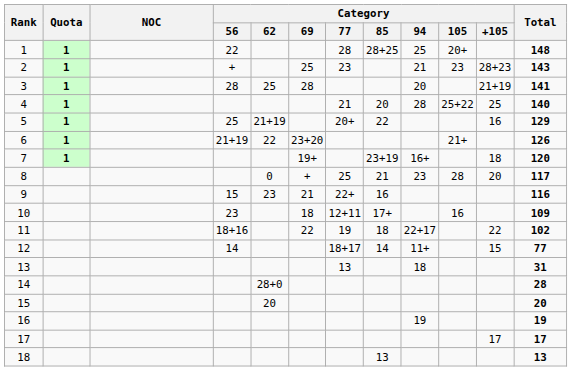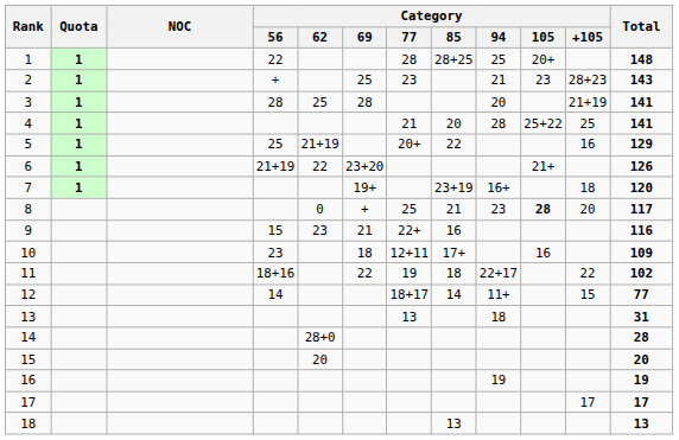 <table class="wikitable" style="text-align:center; font-size:90%">
 <tr>
 <th rowspan=2 width=40>Rank</th>
 <th rowspan=2 width=50>Quota</th>
 <th rowspan=2 width=180>NOC</th>
 <th colspan=8>Category</th>
 <th rowspan=2 width=60>Total</th>
 </tr>
 <tr>
 <th width=35>56</th>
 <th width=35>62</th>
 <th width=35>69</th>
 <th width=35>77</th>
 <th width=35>85</th>
 <th width=35>94</th>
 <th width=35>105</th>
 <th width=35>+105</th>
 </tr>
 <tr>
 <td>1</td>
 <td bgcolor=#ccffcc><strong>1</strong></td>
 <td align=left></td>
 <td>22</td>
 <td></td>
 <td></td>
 <td>28</td>
 <td>28+25</td>
 <td>25</td>
 <td>20+</td>
 <td></td>
 <td><strong>148</strong></td>
 </tr>
 <tr>
 <td>2</td>
 <td bgcolor=#ccffcc><strong>1</strong></td>
 <td align=left></td>
 <td>+</td>
 <td></td>
 <td>25</td>
 <td>23</td>
 <td></td>
 <td>21</td>
 <td>23</td>
 <td>28+23</td>
 <td><strong>143</strong></td>
 </tr>
 <tr>
 <td>3</td>
 <td bgcolor=#ccffcc><strong>1</strong></td>
 <td align=left></td>
 <td>28</td>
 <td>25</td>
 <td>28</td>
 <td></td>
 <td></td>
 <td>20</td>
 <td></td>
 <td>21+19</td>
 <td><strong>141 </strong></td>
 </tr>
 <tr>
 <td>4</td>
 <td bgcolor=#ccffcc><strong>1</strong></td>
 <td align=left></td>
 <td></td>
 <td></td>
 <td></td>
 <td>21</td>
 <td>20</td>
 <td>28</td>
 <td>25+22</td>
 <td>25</td>
-<td><strong>140</strong></td>
+<td><strong>141</strong></td>
 </tr>
 <tr>
 <td>5</td>
 <td bgcolor=#ccffcc><strong>1</strong></td>
 <td align=left></td>
 <td>25</td>
 <td>21+19</td>
 <td></td>
 <td>20+</td>
 <td>22</td>
 <td></td>
 <td></td>
 <td>16</td>
 <td><strong>129 </strong></td>
 </tr>
 <tr>
 <td>6</td>
 <td bgcolor=#ccffcc><strong>1</strong></td>
 <td align=left></td>
 <td>21+19</td>
 <td>22</td>
 <td>23+20</td>
 <td></td>
 <td></td>
 <td></td>
 <td>21+</td>
 <td></td>
 <td><strong>126</strong></td>
 </tr>
 <tr>
 <td>7</td>
 <td bgcolor=#ccffcc><strong>1</strong></td>
 <td align=left></td>
 <td></td>
 <td></td>
 <td>19+</td>
 <td></td>
 <td>23+19</td>
 <td>16+</td>
 <td></td>
 <td>18</td>
 <td><strong>120</strong></td>
 </tr>
 <tr>
 <td>8</td>
 <td></td>
 <td align=left></td>
 <td></td>
 <td>0</td>
 <td>+</td>
 <td>25</td>
 <td>21</td>
 <td>23</td>
-<td>28</td>
+<td><strong>28</strong></td>
 <td>20</td>
 <td><strong>117</strong></td>
 </tr>
 <tr>
 <td>9</td>
 <td></td>
 <td align=left></td>
 <td>15</td>
 <td>23</td>
 <td>21</td>
 <td>22+</td>
 <td>16</td>
 <td></td>
 <td></td>
 <td></td>
 <td><strong>116</strong></td>
 </tr>
 <tr>
 <td>10</td>
 <td></td>
 <td align=left></td>
 <td>23</td>
 <td></td>
 <td>18</td>
 <td>12+11</td>
 <td>17+</td>
 <td></td>
 <td>16</td>
 <td></td>
 <td><strong>109</strong></td>
 </tr>
 <tr>
 <td>11</td>
 <td></td>
 <td align=left></td>
 <td>18+16</td>
 <td></td>
 <td>22</td>
 <td>19</td>
 <td>18</td>
 <td>22+17</td>
 <td></td>
 <td>22</td>
 <td><strong>102</strong></td>
 </tr>
 <tr>
 <td>12</td>
 <td></td>
 <td align=left></td>
 <td>14</td>
 <td></td>
 <td></td>
 <td>18+17</td>
 <td>14</td>
 <td>11+</td>
 <td></td>
 <td>15</td>
 <td><strong>77</strong></td>
 </tr>
 <tr>
 <td>13</td>
 <td></td>
 <td align=left></td>
 <td></td>
 <td></td>
 <td></td>
 <td>13</td>
 <td></td>
 <td>18</td>
 <td></td>
 <td></td>
 <td><strong>31</strong></td>
 </tr>
 <tr>
 <td>14</td>
 <td></td>
 <td align=left></td>
 <td></td>
 <td>28+0</td>
 <td></td>
 <td></td>
 <td></td>
 <td></td>
 <td></td>
 <td></td>
 <td><strong>28</strong></td>
 </tr>
 <tr>
 <td>15</td>
 <td></td>
 <td align=left></td>
 <td></td>
 <td>20</td>
 <td></td>
 <td></td>
 <td></td>
 <td></td>
 <td></td>
 <td></td>
 <td><strong>20</strong></td>
 </tr>
 <tr>
 <td>16</td>
 <td></td>
 <td align=left></td>
 <td></td>
 <td></td>
 <td></td>
 <td></td>
 <td></td>
 <td>19</td>
 <td></td>
 <td></td>
 <td><strong>19</strong></td>
 </tr>
 <tr>
 <td>17</td>
 <td></td>
 <td align=left></td>
 <td></td>
 <td></td>
 <td></td>
 <td></td>
 <td></td>
 <td></td>
 <td></td>
 <td>17</td>
 <td><strong>17</strong></td>
 </tr>
 <tr>
 <td>18</td>
 <td></td>
 <td align=left></td>
 <td></td>
 <td></td>
 <td></td>
 <td></td>
 <td>13</td>
 <td></td>
 <td></td>
 <td></td>
 <td><strong>13</strong></td>
 </tr>
 </table>
